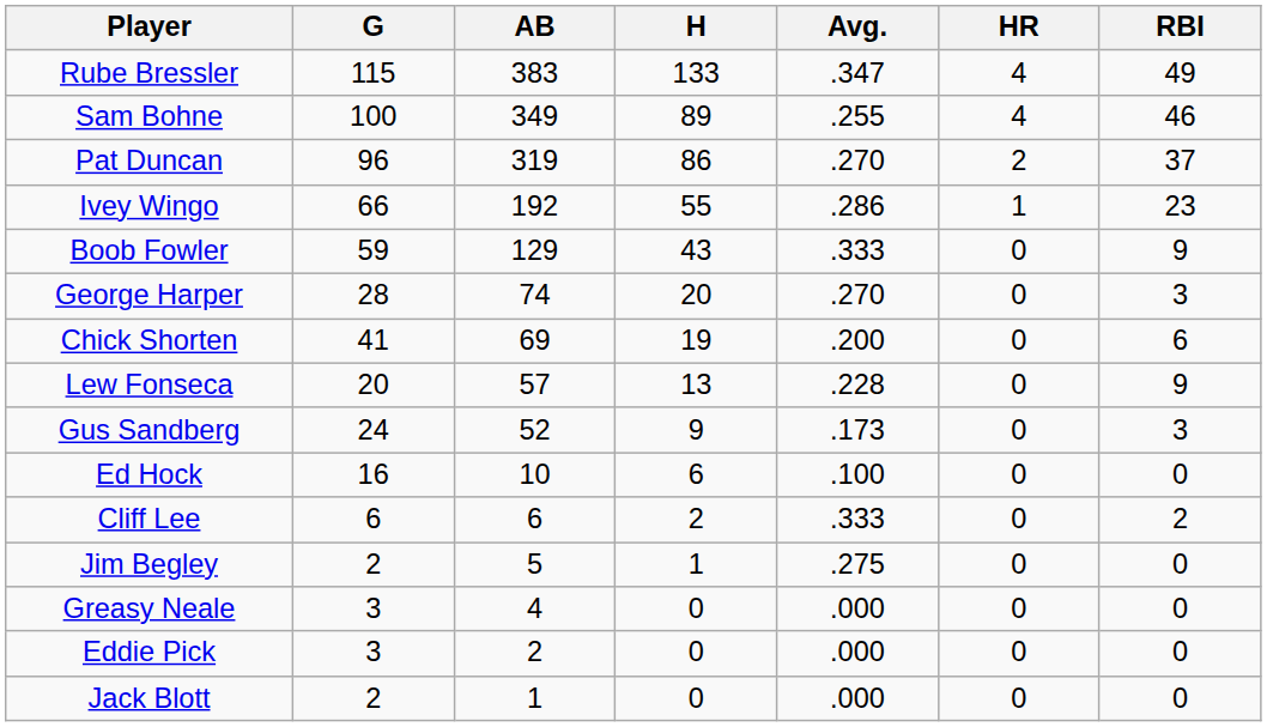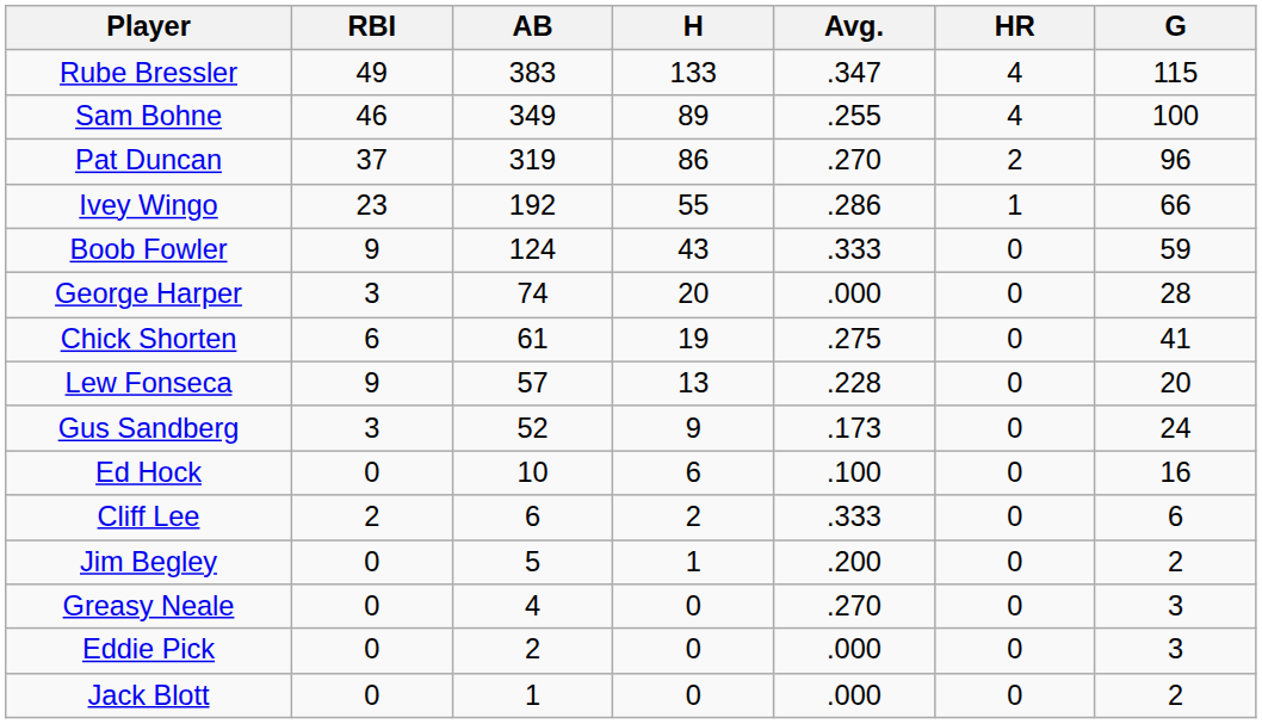 <table class = "wikitable sortable">
 <tr>
 <th bgcolor="#DDDDFF" width="16%">Player</th>
-<th bgcolor="#DDDDFF" width="9%">G</th>
+<th bgcolor="#DDDDFF" width="9%">RBI</th>
 <th bgcolor="#DDDDFF" width="9%">AB</th>
 <th bgcolor="#DDDDFF" width="9%">H</th>
 <th bgcolor="#DDDDFF" width="9%">Avg.</th>
 <th bgcolor="#DDDDFF" width="9%">HR</th>
-<th bgcolor="#DDDDFF" width="9%">RBI</th>
+<th bgcolor="#DDDDFF" width="9%">G</th>
 </tr>
 <tr align=center>
 <td><a href='#'>Rube Bressler</a></td>
-<td>115</td>
+<td>49</td>
 <td>383</td>
 <td>133</td>
 <td>.347</td>
 <td>4</td>
-<td>49</td>
+<td>115</td>
 </tr>
 <tr align=center>
 <td><a href='#'>Sam Bohne</a></td>
-<td>100</td>
+<td>46</td>
 <td>349</td>
 <td>89</td>
 <td>.255</td>
 <td>4</td>
-<td>46</td>
+<td>100</td>
 </tr>
 <tr align=center>
 <td><a href='#'>Pat Duncan</a></td>
-<td>96</td>
+<td>37</td>
 <td>319</td>
 <td>86</td>
 <td>.270</td>
 <td>2</td>
-<td>37</td>
+<td>96</td>
 </tr>
 <tr align=center>
 <td><a href='#'>Ivey Wingo</a></td>
-<td>66</td>
+<td>23</td>
 <td>192</td>
 <td>55</td>
 <td>.286</td>
 <td>1</td>
-<td>23</td>
+<td>66</td>
 </tr>
 <tr align=center>
 <td><a href='#'>Boob Fowler</a></td>
-<td>59</td>
-<td>129</td>
+<td>9</td>
+<td>124</td>
 <td>43</td>
 <td>.333</td>
 <td>0</td>
-<td>9</td>
+<td>59</td>
 </tr>
 <tr align=center>
 <td><a href='#'>George Harper</a></td>
-<td>28</td>
+<td>3</td>
 <td>74</td>
 <td>20</td>
+<td>.000</td>
+<td>0</td>
+<td>28</td>
+</tr>
+<tr align=center>
+<td><a href='#'>Chick Shorten</a></td>
+<td>6</td>
+<td>61</td>
+<td>19</td>
+<td>.275</td>
+<td>0</td>
+<td>41</td>
+</tr>
+<tr align=center>
+<td><a href='#'>Lew Fonseca</a></td>
+<td>9</td>
+<td>57</td>
+<td>13</td>
+<td>.228</td>
+<td>0</td>
+<td>20</td>
+</tr>
+<tr align=center>
+<td><a href='#'>Gus Sandberg</a></td>
+<td>3</td>
+<td>52</td>
+<td>9</td>
+<td>.173</td>
+<td>0</td>
+<td>24</td>
+</tr>
+<tr align=center>
+<td><a href='#'>Ed Hock</a></td>
+<td>0</td>
+<td>10</td>
+<td>6</td>
+<td>.100</td>
+<td>0</td>
+<td>16</td>
+</tr>
+<tr align=center>
+<td><a href='#'>Cliff Lee</a></td>
+<td>2</td>
+<td>6</td>
+<td>2</td>
+<td>.333</td>
+<td>0</td>
+<td>6</td>
+</tr>
+<tr align=center>
+<td><a href='#'>Jim Begley</a></td>
+<td>0</td>
+<td>5</td>
+<td>1</td>
+<td>.200</td>
+<td>0</td>
+<td>2</td>
+</tr>
+<tr align=center>
+<td><a href='#'>Greasy Neale</a></td>
+<td>0</td>
+<td>4</td>
+<td>0</td>
 <td>.270</td>
 <td>0</td>
 <td>3</td>
 </tr>
 <tr align=center>
-<td><a href='#'>Chick Shorten</a></td>
-<td>41</td>
-<td>69</td>
-<td>19</td>
-<td>.200</td>
+<td><a href='#'>Eddie Pick</a></td>
 <td>0</td>
-<td>6</td>
-</tr>
-<tr align=center>
-<td><a href='#'>Lew Fonseca</a></td>
-<td>20</td>
-<td>57</td>
-<td>13</td>
-<td>.228</td>
+<td>2</td>
 <td>0</td>
-<td>9</td>
-</tr>
-<tr align=center>
-<td><a href='#'>Gus Sandberg</a></td>
-<td>24</td>
-<td>52</td>
-<td>9</td>
-<td>.173</td>
+<td>.000</td>
 <td>0</td>
 <td>3</td>
 </tr>
 <tr align=center>
-<td><a href='#'>Ed Hock</a></td>
-<td>16</td>
-<td>10</td>
-<td>6</td>
-<td>.100</td>
+<td><a href='#'>Jack Blott</a></td>
 <td>0</td>
-<td>0</td>
-</tr>
-<tr align=center>
-<td><a href='#'>Cliff Lee</a></td>
-<td>6</td>
-<td>6</td>
-<td>2</td>
-<td>.333</td>
-<td>0</td>
-<td>2</td>
-</tr>
-<tr align=center>
-<td><a href='#'>Jim Begley</a></td>
-<td>2</td>
-<td>5</td>
-<td>1</td>
-<td>.275</td>
-<td>0</td>
-<td>0</td>
-</tr>
-<tr align=center>
-<td><a href='#'>Greasy Neale</a></td>
-<td>3</td>
-<td>4</td>
-<td>0</td>
-<td>.000</td>
-<td>0</td>
-<td>0</td>
-</tr>
-<tr align=center>
-<td><a href='#'>Eddie Pick</a></td>
-<td>3</td>
-<td>2</td>
-<td>0</td>
-<td>.000</td>
-<td>0</td>
-<td>0</td>
-</tr>
-<tr align=center>
-<td><a href='#'>Jack Blott</a></td>
-<td>2</td>
 <td>1</td>
 <td>0</td>
 <td>.000</td>
 <td>0</td>
-<td>0</td>
+<td>2</td>
 </tr>
 </table>
